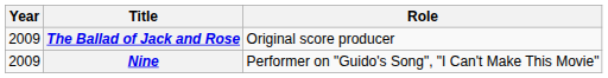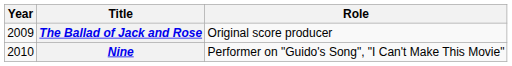 <table class="wikitable plainrowheaders sortable">
 <tr>
 <th scope="col">Year</th>
 <th scope="col">Title</th>
 <th scope="col">Role</th>
 </tr>
 <tr>
 <td>2009</td>
 <th scope="row"><em><a href='#'>The Ballad of Jack and Rose</a></em></th>
 <td>Original score producer</td>
 </tr>
 <tr>
-<td>2009</td>
+<td>2010</td>
 <th scope="row"><em><a href='#'>Nine</a></em></th>
 <td>Performer on "Guido's Song", "I Can't Make This Movie"</td>
 </tr>
 </table>
